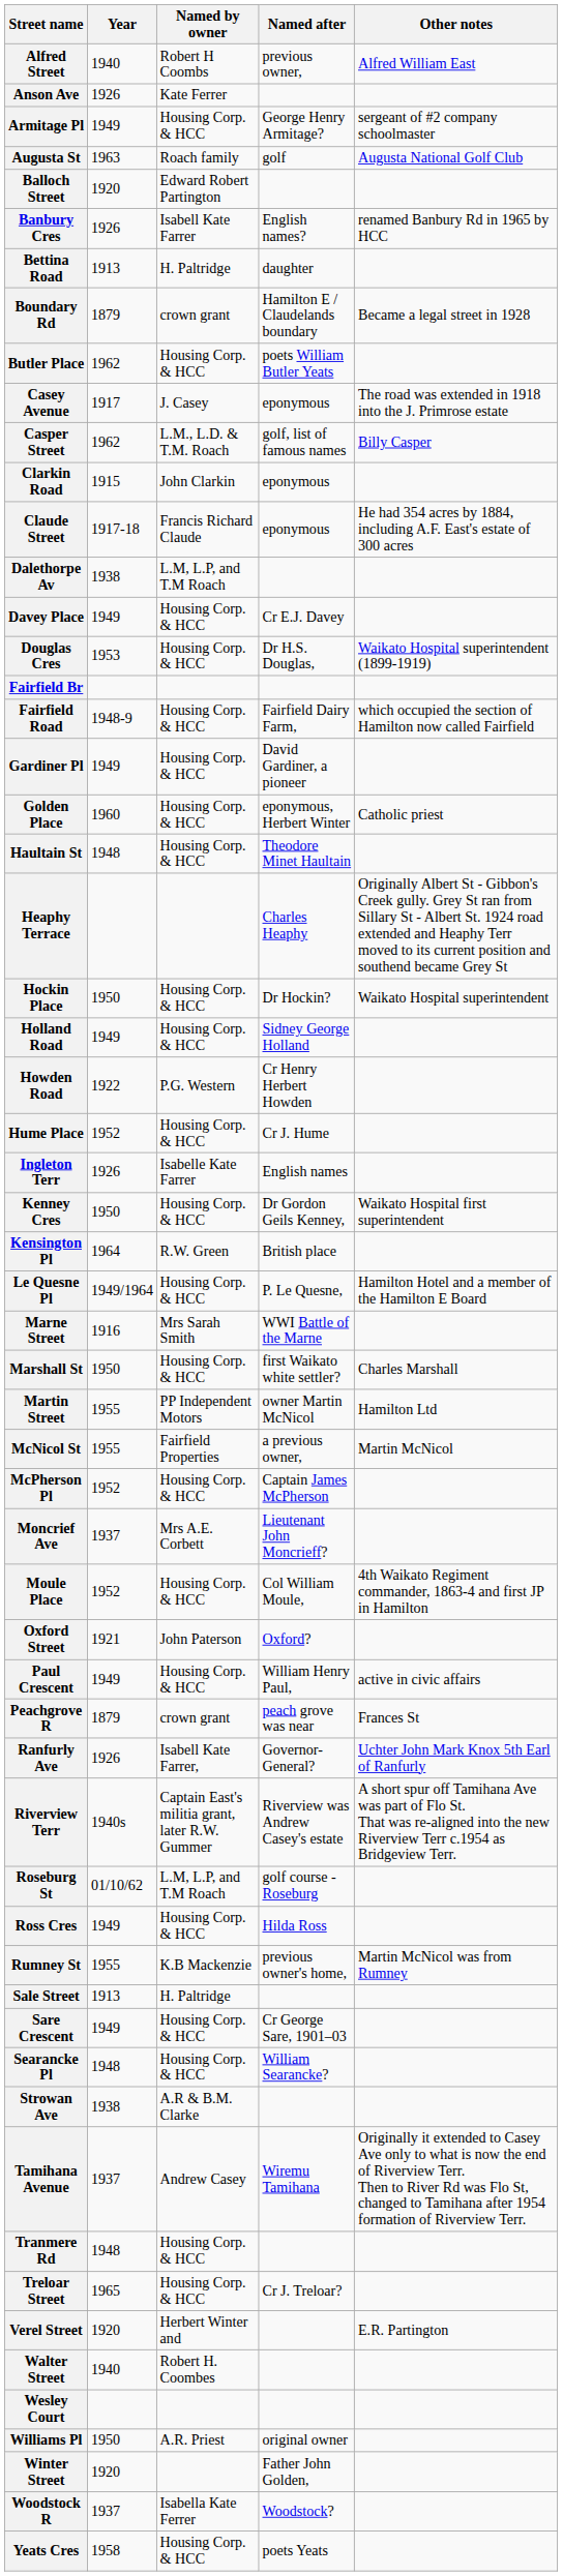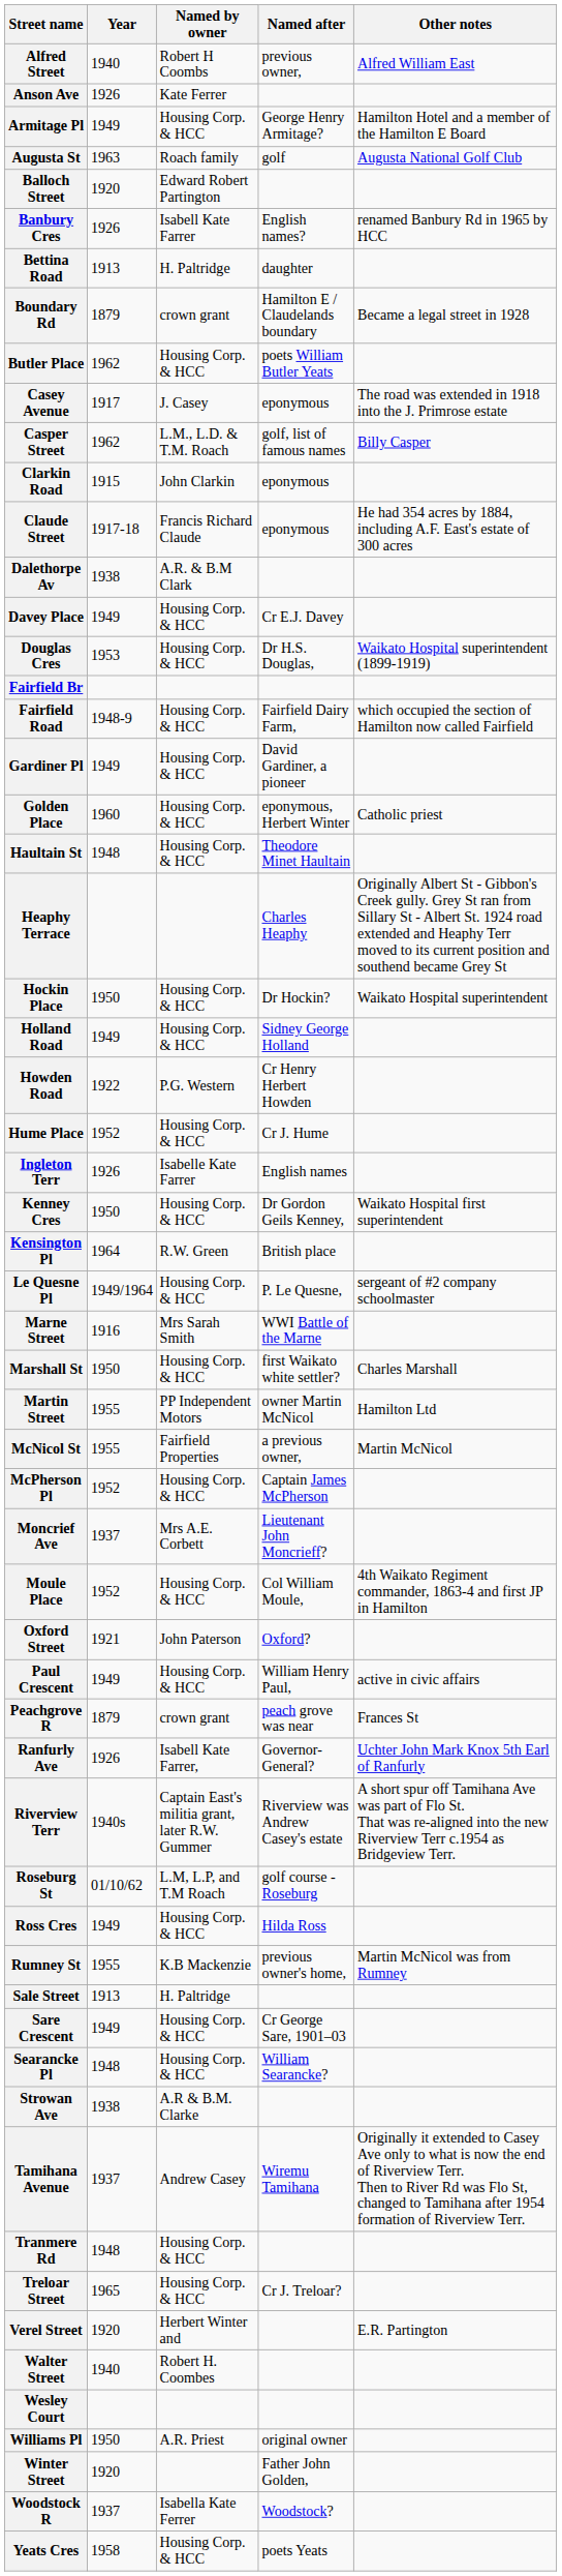 <table class="wikitable sortable" border="1">
 <tr>
 <th>Street name</th>
 <th><strong>Year</strong></th>
 <th><strong>Named by owner</strong></th>
 <th><strong>Named after</strong></th>
 <th><strong>Other notes</strong></th>
 </tr>
 <tr>
 <th>Alfred Street</th>
 <td>1940</td>
 <td>Robert H Coombs</td>
 <td>previous owner,</td>
 <td><a href='#'>Alfred William East</a></td>
 </tr>
 <tr>
 <th>Anson Ave</th>
 <td>1926</td>
 <td>Kate Ferrer</td>
 <td></td>
 <td></td>
 </tr>
 <tr>
 <th>Armitage Pl</th>
 <td>1949</td>
 <td>Housing Corp. & HCC</td>
 <td>George Henry Armitage?</td>
-<td>sergeant of #2 company schoolmaster</td>
+<td>Hamilton Hotel and a member of the Hamilton E Board</td>
 </tr>
 <tr>
 <th>Augusta St</th>
 <td>1963</td>
 <td>Roach family</td>
 <td>golf</td>
 <td><a href='#'>Augusta National Golf Club</a></td>
 </tr>
 <tr>
 <th>Balloch Street</th>
 <td>1920</td>
 <td>Edward Robert Partington</td>
 <td></td>
 <td></td>
 </tr>
 <tr>
 <th><a href='#'>Banbury</a> Cres</th>
 <td>1926</td>
 <td>Isabell Kate Farrer</td>
 <td>English names?</td>
 <td>renamed Banbury Rd in 1965 by HCC</td>
 </tr>
 <tr>
 <th>Bettina Road</th>
 <td>1913</td>
 <td>H. Paltridge</td>
 <td>daughter</td>
 <td></td>
 </tr>
 <tr>
 <th>Boundary Rd</th>
 <td>1879</td>
 <td>crown grant</td>
 <td>Hamilton E / Claudelands boundary</td>
 <td>Became a legal street in 1928</td>
 </tr>
 <tr>
 <th>Butler Place</th>
 <td>1962</td>
 <td>Housing Corp. & HCC</td>
 <td>poets <a href='#'>William Butler Yeats</a></td>
 <td></td>
 </tr>
 <tr>
 <th>Casey Avenue</th>
 <td>1917</td>
 <td>J. Casey</td>
 <td>eponymous</td>
 <td>The road was extended in 1918 into the J. Primrose estate</td>
 </tr>
 <tr>
 <th>Casper Street</th>
 <td>1962</td>
 <td>L.M., L.D. & T.M. Roach</td>
 <td>golf, list of famous names</td>
 <td><a href='#'>Billy Casper</a></td>
 </tr>
 <tr>
 <th>Clarkin Road</th>
 <td>1915</td>
 <td>John Clarkin</td>
 <td>eponymous</td>
 <td></td>
 </tr>
 <tr>
 <th>Claude Street</th>
 <td>1917-18</td>
 <td>Francis Richard Claude</td>
 <td>eponymous</td>
 <td>He had 354 acres by 1884, including A.F. East's estate of 300 acres</td>
 </tr>
 <tr>
 <th>Dalethorpe Av</th>
 <td>1938</td>
-<td>L.M, L.P, and T.M Roach</td>
+<td>A.R. & B.M Clark</td>
 <td></td>
 <td></td>
 </tr>
 <tr>
 <th>Davey Place</th>
 <td>1949</td>
 <td>Housing Corp. & HCC</td>
 <td>Cr E.J. Davey</td>
 <td></td>
 </tr>
 <tr>
 <th>Douglas Cres</th>
 <td>1953</td>
 <td>Housing Corp. & HCC</td>
 <td>Dr H.S. Douglas,</td>
 <td><a href='#'>Waikato Hospital</a> superintendent (1899-1919)</td>
 </tr>
 <tr>
 <th><a href='#'>Fairfield Br</a></th>
 <td></td>
 <td></td>
 <td></td>
 <td></td>
 </tr>
 <tr>
 <th>Fairfield Road</th>
 <td>1948-9</td>
 <td>Housing Corp. & HCC</td>
 <td>Fairfield Dairy Farm,</td>
 <td>which occupied the section of Hamilton now called Fairfield</td>
 </tr>
 <tr>
 <th>Gardiner Pl</th>
 <td>1949</td>
 <td>Housing Corp. & HCC</td>
 <td>David Gardiner, a pioneer</td>
 <td></td>
 </tr>
 <tr>
 <th>Golden Place</th>
 <td>1960</td>
 <td>Housing Corp. & HCC</td>
 <td>eponymous, Herbert Winter</td>
 <td>Catholic priest</td>
 </tr>
 <tr>
 <th>Haultain St</th>
 <td>1948</td>
 <td>Housing Corp. & HCC</td>
 <td><a href='#'>Theodore Minet Haultain</a></td>
 <td></td>
 </tr>
 <tr>
 <th>Heaphy Terrace</th>
 <td></td>
 <td></td>
 <td><a href='#'>Charles Heaphy</a></td>
 <td>Originally Albert St - Gibbon's Creek gully. Grey St ran from Sillary St - Albert St. 1924 road extended and Heaphy Terr moved to its current position and southend became Grey St</td>
 </tr>
 <tr>
 <th>Hockin Place</th>
 <td>1950</td>
 <td>Housing Corp. & HCC</td>
 <td>Dr Hockin?</td>
 <td>Waikato Hospital superintendent</td>
 </tr>
 <tr>
 <th>Holland Road</th>
 <td>1949</td>
 <td>Housing Corp. & HCC</td>
 <td><a href='#'>Sidney George Holland</a></td>
 <td></td>
 </tr>
 <tr>
 <th>Howden Road</th>
 <td>1922</td>
 <td>P.G. Western</td>
 <td>Cr Henry Herbert Howden</td>
 <td></td>
 </tr>
 <tr>
 <th>Hume Place</th>
 <td>1952</td>
 <td>Housing Corp. & HCC</td>
 <td>Cr J. Hume</td>
 <td></td>
 </tr>
 <tr>
 <th><a href='#'>Ingleton</a> Terr</th>
 <td>1926</td>
 <td>Isabelle Kate Farrer</td>
 <td>English names</td>
 <td></td>
 </tr>
 <tr>
 <th>Kenney Cres</th>
 <td>1950</td>
 <td>Housing Corp. & HCC</td>
 <td>Dr Gordon Geils Kenney,</td>
 <td>Waikato Hospital first superintendent</td>
 </tr>
 <tr>
 <th><a href='#'>Kensington</a> Pl</th>
 <td>1964</td>
 <td>R.W. Green</td>
 <td>British place</td>
 <td></td>
 </tr>
 <tr>
 <th>Le Quesne Pl</th>
 <td>1949/1964</td>
 <td>Housing Corp. & HCC</td>
 <td>P. Le Quesne,</td>
-<td>Hamilton Hotel and a member of the Hamilton E Board</td>
+<td>sergeant of #2 company schoolmaster</td>
 </tr>
 <tr>
 <th>Marne Street</th>
 <td>1916</td>
 <td>Mrs Sarah Smith</td>
 <td>WWI <a href='#'>Battle of the Marne</a></td>
 <td></td>
 </tr>
 <tr>
 <th>Marshall St</th>
 <td>1950</td>
 <td>Housing Corp. & HCC</td>
 <td>first Waikato white settler?</td>
 <td>Charles Marshall</td>
 </tr>
 <tr>
 <th>Martin Street</th>
 <td>1955</td>
 <td>PP Independent Motors</td>
 <td>owner Martin McNicol</td>
 <td>Hamilton Ltd</td>
 </tr>
 <tr>
 <th>McNicol St</th>
 <td>1955</td>
 <td>Fairfield Properties</td>
 <td>a previous owner,</td>
 <td>Martin McNicol</td>
 </tr>
 <tr>
 <th>McPherson Pl</th>
 <td>1952</td>
 <td>Housing Corp. & HCC</td>
 <td>Captain <a href='#'>James McPherson</a></td>
 <td></td>
 </tr>
 <tr>
 <th>Moncrief Ave</th>
 <td>1937</td>
 <td>Mrs A.E. Corbett</td>
 <td><a href='#'>Lieutenant John Moncrieff</a>?</td>
 <td></td>
 </tr>
 <tr>
 <th>Moule Place</th>
 <td>1952</td>
 <td>Housing Corp. & HCC</td>
 <td>Col William Moule,</td>
 <td>4th Waikato Regiment commander, 1863-4 and first JP in Hamilton</td>
 </tr>
 <tr>
 <th>Oxford Street</th>
 <td>1921</td>
 <td>John Paterson</td>
 <td><a href='#'>Oxford</a>?</td>
 <td></td>
 </tr>
 <tr>
 <th>Paul Crescent</th>
 <td>1949</td>
 <td>Housing Corp. & HCC</td>
 <td>William Henry Paul,</td>
 <td>active in civic affairs</td>
 </tr>
 <tr>
 <th>Peachgrove R</th>
 <td>1879</td>
 <td>crown grant</td>
 <td><a href='#'>peach</a> grove was near</td>
 <td>Frances St</td>
 </tr>
 <tr>
 <th>Ranfurly Ave</th>
 <td>1926</td>
 <td>Isabell Kate Farrer,</td>
 <td>Governor-General?</td>
 <td><a href='#'>Uchter John Mark Knox 5th Earl of Ranfurly</a></td>
 </tr>
 <tr>
 <th>Riverview Terr</th>
 <td>1940s</td>
 <td>Captain East's militia grant, later R.W. Gummer</td>
 <td>Riverview was  Andrew Casey's estate</td>
 <td>A short spur off Tamihana Ave was part of Flo St.<br>That was re-aligned into the new Riverview Terr c.1954 as Bridgeview Terr.</td>
 </tr>
 <tr>
 <th>Roseburg St</th>
 <td>01/10/62</td>
 <td>L.M, L.P, and T.M Roach</td>
 <td>golf course - <a href='#'>Roseburg</a></td>
 <td></td>
 </tr>
 <tr>
 <th>Ross Cres</th>
 <td>1949</td>
 <td>Housing Corp. & HCC</td>
 <td><a href='#'>Hilda Ross</a></td>
 <td></td>
 </tr>
 <tr>
 <th>Rumney St</th>
 <td>1955</td>
 <td>K.B Mackenzie</td>
 <td>previous owner's home,</td>
 <td>Martin McNicol was from <a href='#'>Rumney</a></td>
 </tr>
 <tr>
 <th>Sale Street</th>
 <td>1913</td>
 <td>H. Paltridge</td>
 <td></td>
 <td></td>
 </tr>
 <tr>
 <th>Sare Crescent</th>
 <td>1949</td>
 <td>Housing Corp. & HCC</td>
 <td>Cr George Sare, 1901–03</td>
 <td></td>
 </tr>
 <tr>
 <th>Searancke Pl</th>
 <td>1948</td>
 <td>Housing Corp. & HCC</td>
 <td><a href='#'>William Searancke</a>?</td>
 <td></td>
 </tr>
 <tr>
 <th>Strowan Ave</th>
 <td>1938</td>
 <td>A.R & B.M. Clarke</td>
 <td></td>
 <td></td>
 </tr>
 <tr>
 <th>Tamihana Avenue</th>
 <td>1937</td>
 <td>Andrew Casey</td>
 <td><a href='#'>Wiremu Tamihana</a></td>
 <td>Originally it extended to Casey Ave only to what is now the end of Riverview Terr.<br>Then to River Rd was Flo St, changed to Tamihana after 1954 formation of Riverview Terr.</td>
 </tr>
 <tr>
 <th>Tranmere Rd</th>
 <td>1948</td>
 <td>Housing Corp. & HCC</td>
 <td></td>
 <td></td>
 </tr>
 <tr>
 <th>Treloar Street</th>
 <td>1965</td>
 <td>Housing Corp. & HCC</td>
 <td>Cr J. Treloar?</td>
 <td></td>
 </tr>
 <tr>
 <th>Verel Street</th>
 <td>1920</td>
 <td>Herbert Winter and</td>
 <td></td>
 <td>E.R. Partington</td>
 </tr>
 <tr>
 <th>Walter Street</th>
 <td>1940</td>
 <td>Robert H. Coombes</td>
 <td></td>
 <td></td>
 </tr>
 <tr>
 <th>Wesley Court</th>
 <td></td>
 <td></td>
 <td></td>
 <td></td>
 </tr>
 <tr>
 <th>Williams Pl</th>
 <td>1950</td>
 <td>A.R. Priest</td>
 <td>original owner</td>
 <td></td>
 </tr>
 <tr>
 <th>Winter Street</th>
 <td>1920</td>
 <td></td>
 <td>Father John Golden,</td>
 <td></td>
 </tr>
 <tr>
 <th>Woodstock R</th>
 <td>1937</td>
 <td>Isabella Kate Ferrer</td>
 <td><a href='#'>Woodstock</a>?</td>
 <td></td>
 </tr>
 <tr>
 <th>Yeats Cres</th>
 <td>1958</td>
 <td>Housing Corp. & HCC</td>
 <td>poets Yeats</td>
 <td></td>
 </tr>
 </table>
